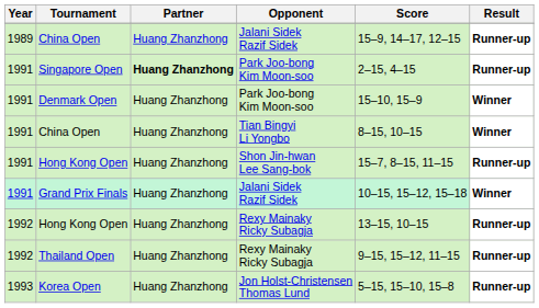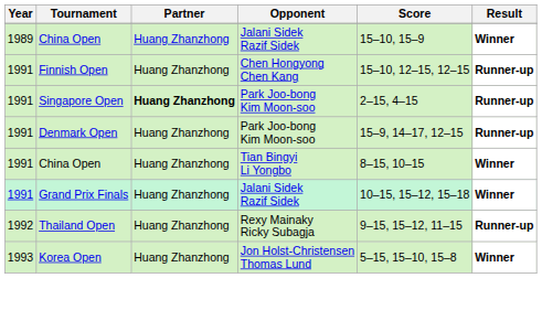 <table class="sortable wikitable" style="font-size: 90%;">
 <tr>
 <th>Year</th>
 <th>Tournament</th>
 <th>Partner</th>
 <th>Opponent</th>
 <th>Score</th>
 <th>Result</th>
 </tr>
 <tr>
 </tr>
 <tr style="background:#D4F1C5">
 <td align="center">1989</td>
 <td align="left"><a href='#'>China Open</a></td>
 <td align="left"> <a href='#'>Huang Zhanzhong</a></td>
 <td align="left"> <a href='#'>Jalani Sidek</a> <br>  <a href='#'>Razif Sidek</a></td>
-<td align="left">15–9, 14–17, 12–15</td>
+<td align="left">15–10, 15–9</td>
+<td style="text-align:left; background:white"> <strong>Winner</strong></td>
+</tr>
+<tr style="background:#D4F1C5">
+<td align="center">1991</td>
+<td align="left"><a href='#'>Finnish Open</a></td>
+<td align="left"> Huang Zhanzhong</td>
+<td align="left"> <a href='#'>Chen Hongyong</a><br> <a href='#'>Chen Kang</a></td>
+<td align="left">15–10, 12–15, 12–15</td>
 <td style="text-align:left; background:white"> <strong>Runner-up</strong></td>
 </tr>
 <tr style="background:#D4F1C5">
 <td align="center">1991</td>
 <td align="left"><a href='#'>Singapore Open</a></td>
 <td align="left"><strong> Huang Zhanzhong</strong></td>
 <td align="left"> <a href='#'>Park Joo-bong</a> <br>  <a href='#'>Kim Moon-soo</a></td>
 <td align="left">2–15, 4–15</td>
 <td style="text-align:left; background:white"> <strong>Runner-up</strong></td>
 </tr>
 <tr style="background:#D4F1C5">
 <td align="center">1991</td>
 <td align="left"><a href='#'>Denmark Open</a></td>
 <td align="left"> Huang Zhanzhong</td>
 <td align="left"> Park Joo-bong <br>  Kim Moon-soo</td>
-<td align="left">15–10, 15–9</td>
-<td style="text-align:left; background:white"> <strong>Winner</strong></td>
+<td align="left">15–9, 14–17, 12–15</td>
+<td style="text-align:left; background:white"> <strong>Runner-up</strong></td>
 </tr>
 <tr style="background:#D4F1C5">
 <td align="center">1991</td>
 <td align="left">China Open</td>
 <td align="left"> Huang Zhanzhong</td>
 <td align="left"> <a href='#'>Tian Bingyi</a> <br>  <a href='#'>Li Yongbo</a></td>
 <td align="left">8–15, 10–15</td>
 <td style="text-align:left; background:white"> <strong>Winner</strong></td>
 </tr>
-<tr style="background:#D4F1C5">
-<td align="center">1991</td>
-<td align="left"><a href='#'>Hong Kong Open</a></td>
-<td align="left"> Huang Zhanzhong</td>
-<td align="left"> <a href='#'>Shon Jin-hwan</a> <br>  <a href='#'>Lee Sang-bok</a></td>
-<td align="left">15–7, 8–15, 11–15</td>
-<td style="text-align:left; background:white"> <strong>Runner-up</strong></td>
-</tr>
 <tr style="background:#C3F6D7">
 <td align="center"><a href='#'>1991</a></td>
 <td align="left"><a href='#'>Grand Prix Finals</a></td>
 <td align="left"> Huang Zhanzhong</td>
 <td align="left"> <a href='#'>Jalani Sidek</a> <br>  <a href='#'>Razif Sidek</a></td>
 <td align="left">10–15, 15–12, 15–18</td>
 <td style="text-align:left; background:white"> <strong>Winner</strong></td>
-</tr>
-<tr style="background:#D4F1C5">
-<td align="center">1992</td>
-<td align="left">Hong Kong Open</td>
-<td align="left"> Huang Zhanzhong</td>
-<td align="left"> <a href='#'>Rexy Mainaky</a> <br>  <a href='#'>Ricky Subagja</a></td>
-<td align="left">13–15, 10–15</td>
-<td style="text-align:left; background:white"> <strong>Runner-up</strong></td>
 </tr>
 <tr style="background:#D4F1C5">
 <td align="center">1992</td>
 <td align="left"><a href='#'>Thailand Open</a></td>
 <td align="left"> Huang Zhanzhong</td>
 <td align="left"> Rexy Mainaky <br>  Ricky Subagja</td>
 <td align="left">9–15, 15–12, 11–15</td>
 <td style="text-align:left; background:white"> <strong>Runner-up</strong></td>
 </tr>
 <tr style="background:#D4F1C5">
 <td align="center">1993</td>
 <td align="left"><a href='#'>Korea Open</a></td>
 <td align="left"> Huang Zhanzhong</td>
 <td align="left"> <a href='#'>Jon Holst-Christensen</a> <br>  <a href='#'>Thomas Lund</a></td>
 <td align="left">5–15, 15–10, 15–8</td>
-<td style="text-align:left; background:white"> <strong>Runner-up</strong></td>
+<td style="text-align:left; background:white"> <strong>Winner</strong></td>
 </tr>
 </table>
